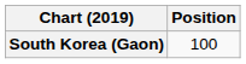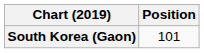 <table class="wikitable plainrowheaders" style="text-align:center">
 <tr>
 <th scope="col">Chart (2019)</th>
 <th scope="col">Position</th>
 </tr>
 <tr>
 <th scope="row">South Korea (Gaon)</th>
-<td>100</td>
+<td>101</td>
 </tr>
 </table>
